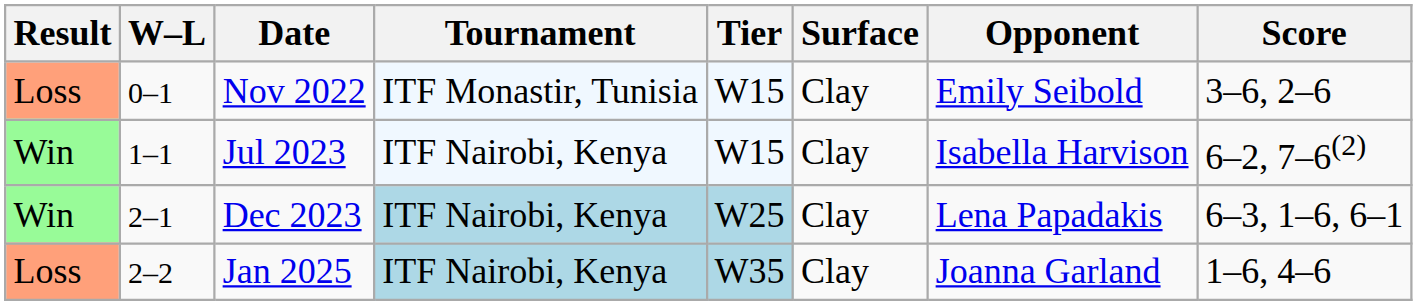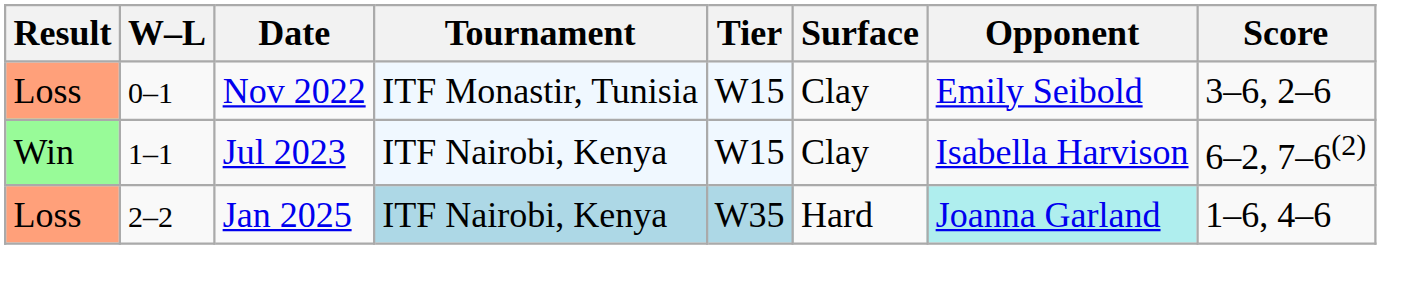 <table class="sortable wikitable">
 <tr>
 <th>Result</th>
 <th class="unsortable">W–L</th>
 <th>Date</th>
 <th>Tournament</th>
 <th>Tier</th>
 <th>Surface</th>
 <th>Opponent</th>
 <th class="unsortable">Score</th>
 </tr>
 <tr>
 <td style="background:#ffa07a;">Loss</td>
 <td><small>0–1</small></td>
 <td><a href='#'>Nov 2022</a></td>
 <td style="background:#f0f8ff;">ITF Monastir, Tunisia</td>
 <td style="background:#f0f8ff;">W15</td>
 <td>Clay</td>
 <td> <a href='#'>Emily Seibold</a></td>
 <td>3–6, 2–6</td>
 </tr>
 <tr>
 <td style="background:#98fb98;">Win</td>
 <td><small>1–1</small></td>
 <td><a href='#'>Jul 2023</a></td>
 <td style="background:#f0f8ff;">ITF Nairobi, Kenya</td>
 <td style="background:#f0f8ff;">W15</td>
 <td>Clay</td>
 <td> <a href='#'>Isabella Harvison</a></td>
 <td>6–2, 7–6<sup>(2)</sup></td>
 </tr>
 <tr>
-<td style="background:#98fb98">Win</td>
-<td><small>2–1</small></td>
-<td><a href='#'>Dec 2023</a></td>
-<td style="background:lightblue;">ITF Nairobi, Kenya</td>
-<td style="background:lightblue;">W25</td>
-<td>Clay</td>
-<td> <a href='#'>Lena Papadakis</a></td>
-<td>6–3, 1–6, 6–1</td>
-</tr>
-<tr>
 <td style="background:#ffa07a;">Loss</td>
 <td><small>2–2</small></td>
 <td><a href='#'>Jan 2025</a></td>
 <td style="background:lightblue;">ITF Nairobi, Kenya</td>
 <td style="background:lightblue;">W35</td>
-<td>Clay</td>
-<td> <a href='#'>Joanna Garland</a></td>
+<td>Hard</td>
+<td style="background: paleturquoise;"> <a href='#'>Joanna Garland</a></td>
 <td>1–6, 4–6</td>
 </tr>
 </table>
